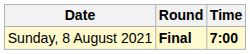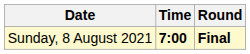 <table class="wikitable">
 <tr>
 <th>Date</th>
+<th>Time</th>
 <th>Round</th>
-<th>Time</th>
 </tr>
 <tr style=background:lemonchiffon>
 <td>Sunday, 8 August 2021</td>
+<td><strong>7:00</strong></td>
 <td><strong>Final</strong></td>
-<td><strong>7:00</strong></td>
 </tr>
 </table>
